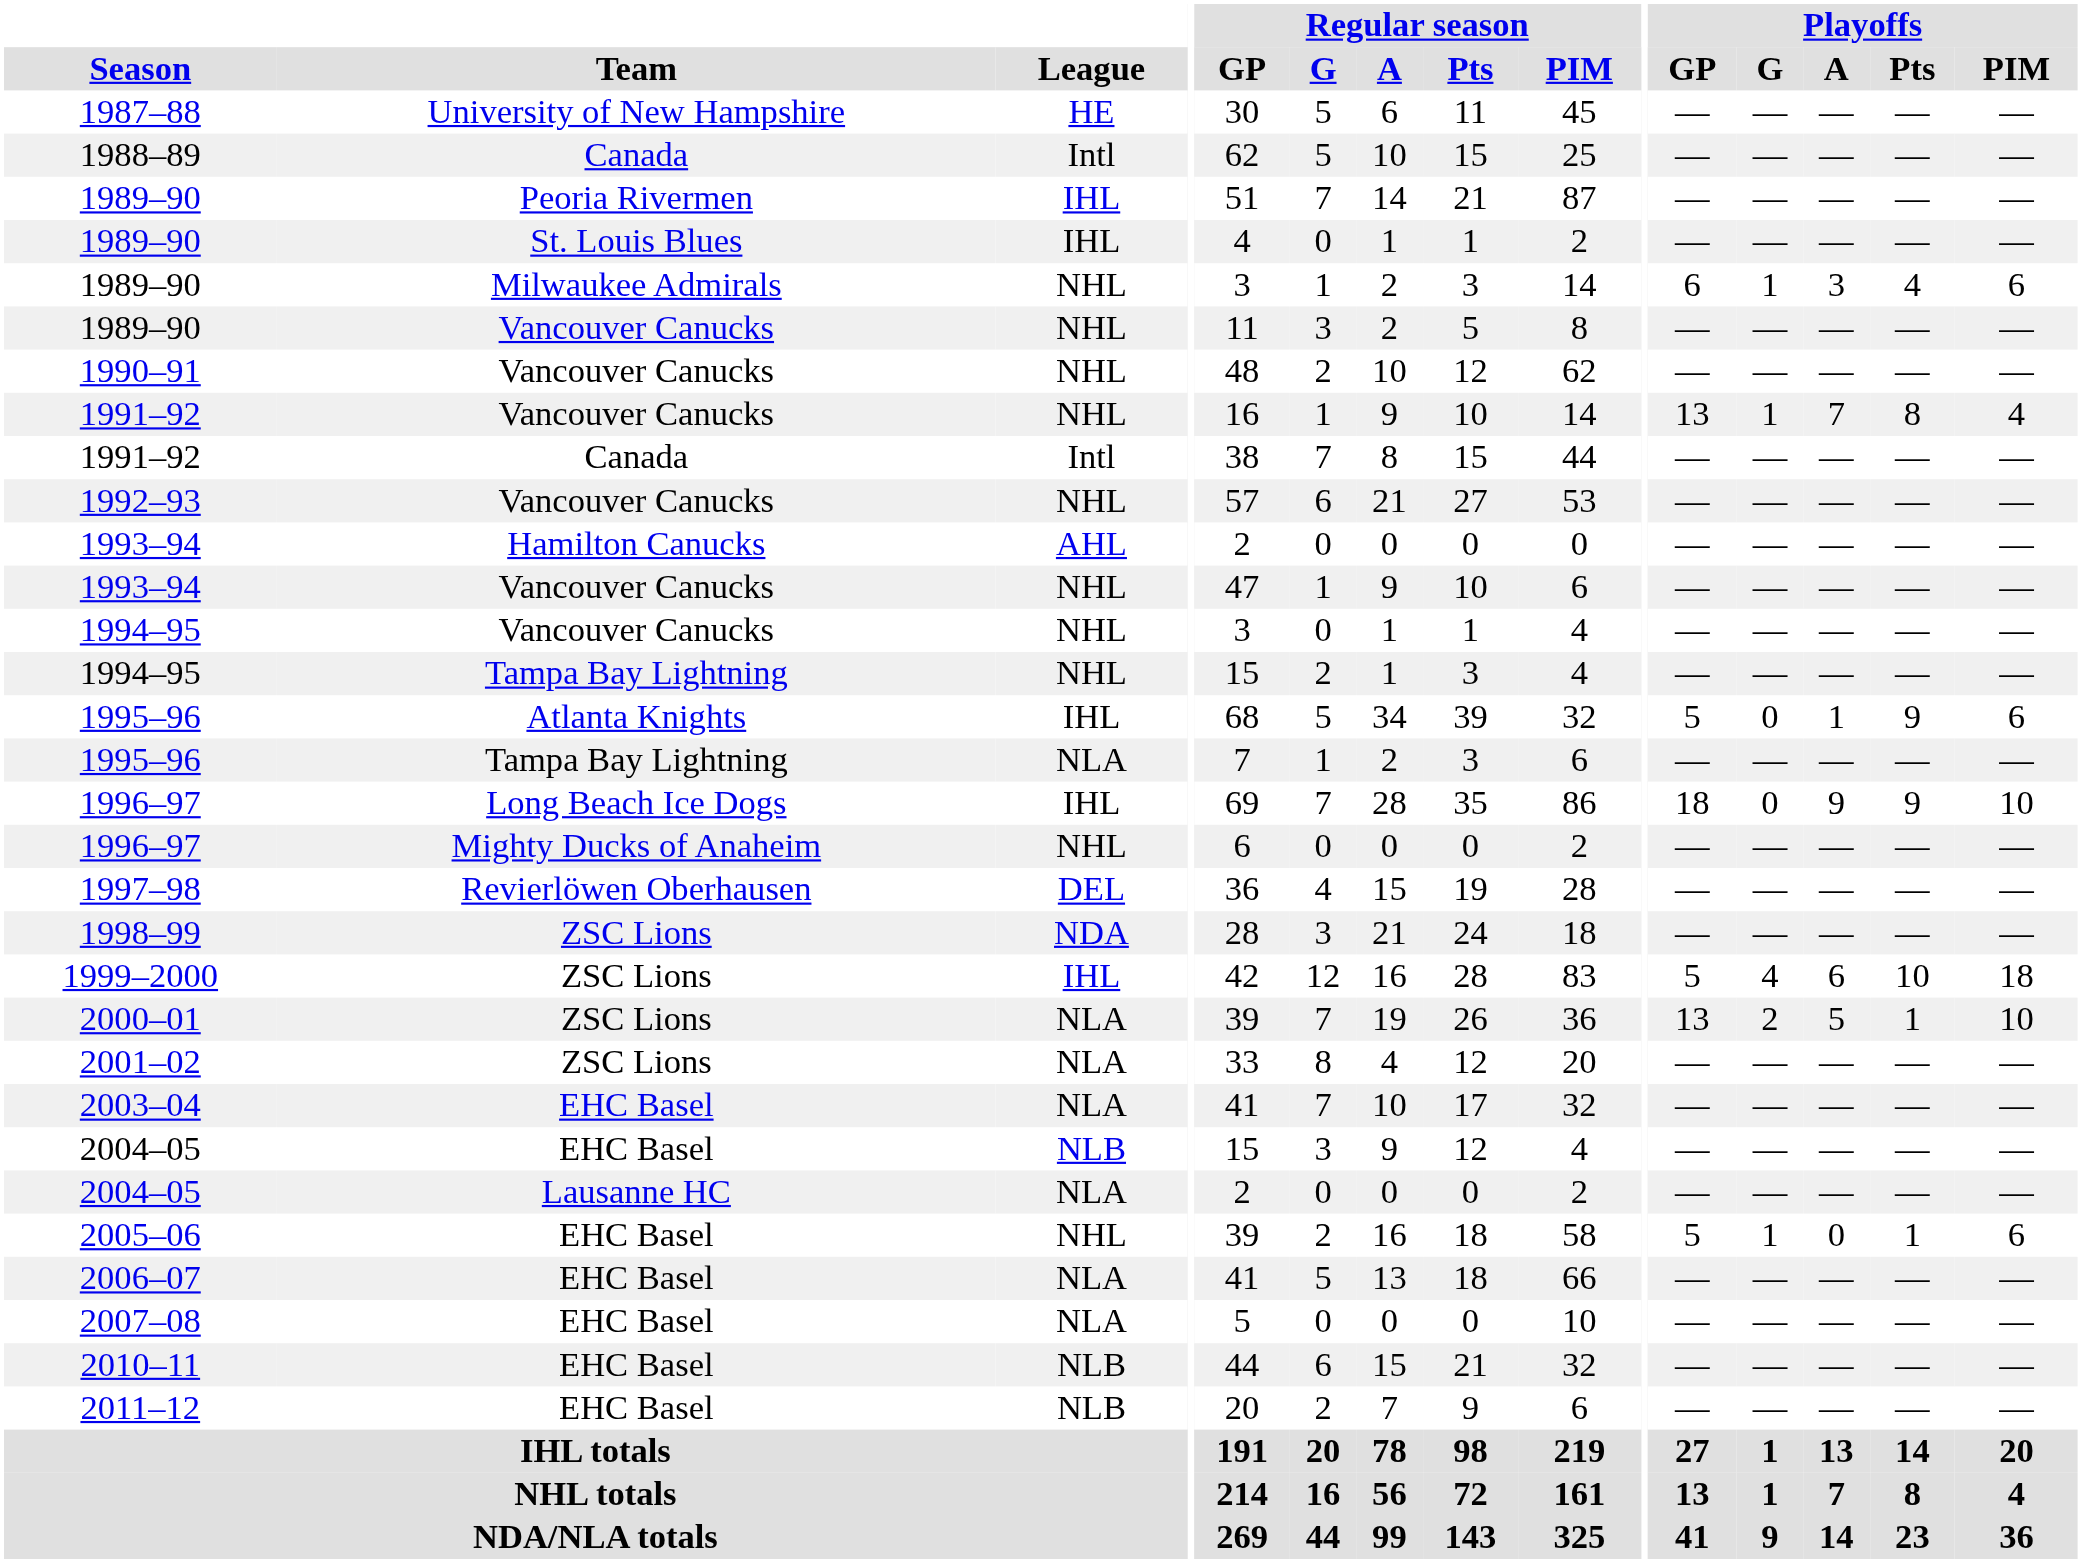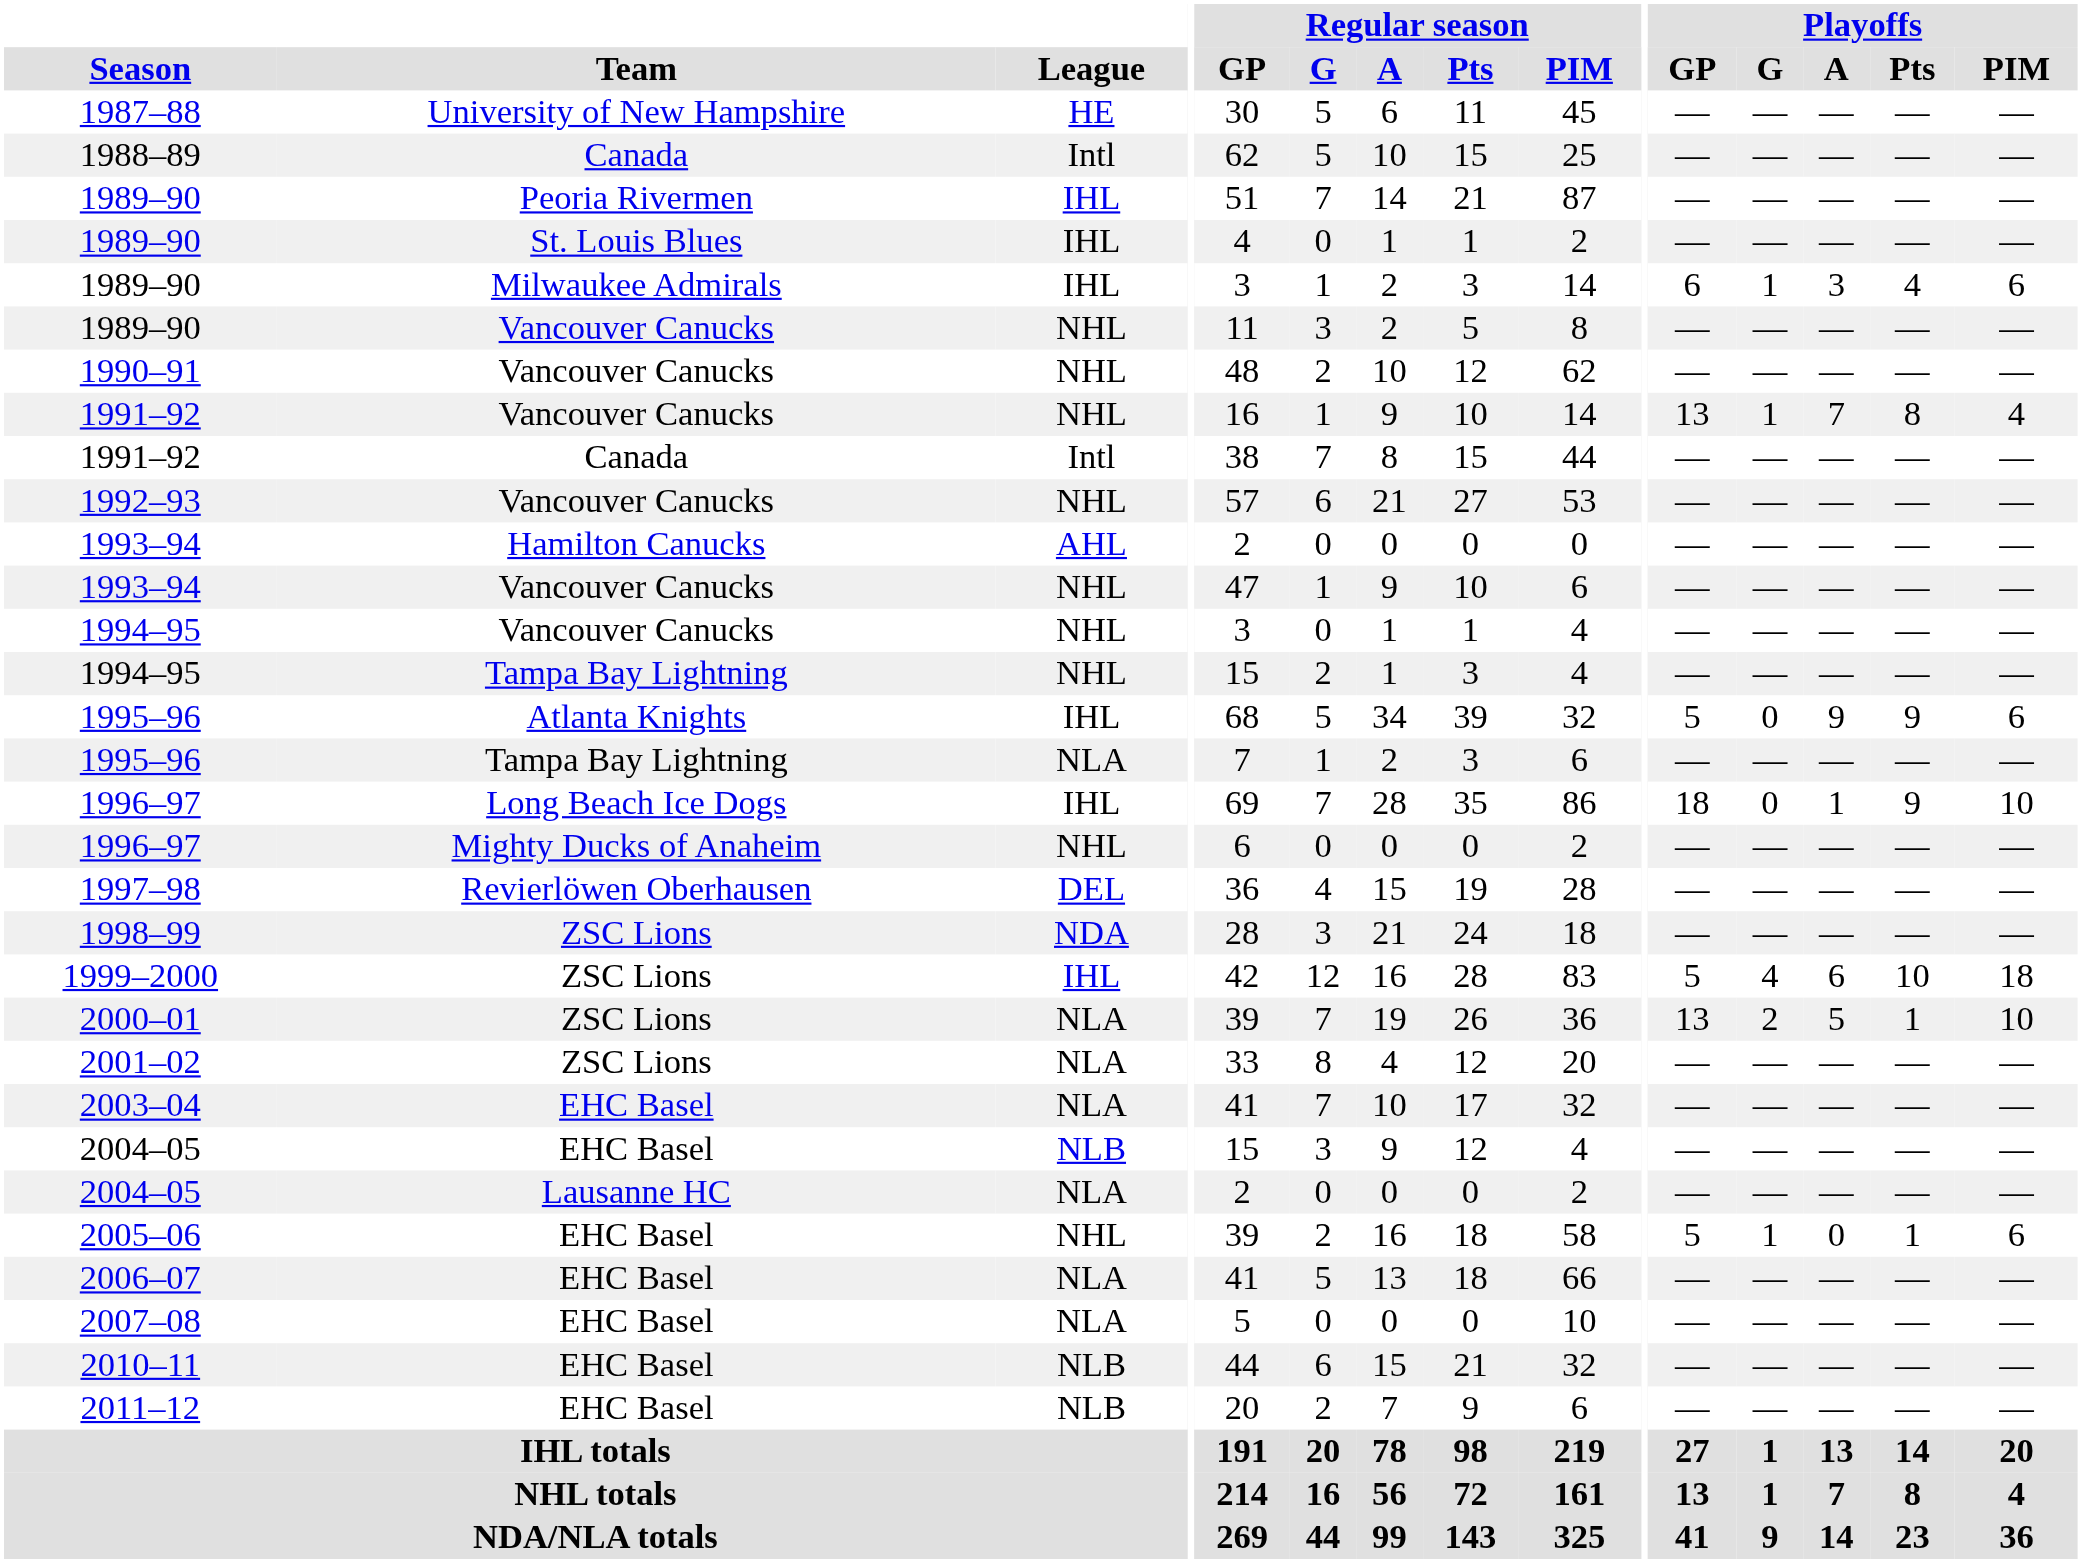 <table border="0" cellpadding="1" cellspacing="0" style="text-align:center; width:60em">
 <tr bgcolor="#e0e0e0">
 <th colspan="3" bgcolor="#ffffff"></th>
 <th rowspan="99" bgcolor="#ffffff"></th>
 <th colspan="5"><a href='#'>Regular season</a></th>
 <th rowspan="99" bgcolor="#ffffff"></th>
 <th colspan="5"><a href='#'>Playoffs</a></th>
 </tr>
 <tr bgcolor="#e0e0e0">
 <th><a href='#'>Season</a></th>
 <th>Team</th>
 <th>League</th>
 <th>GP</th>
 <th><a href='#'>G</a></th>
 <th><a href='#'>A</a></th>
 <th><a href='#'>Pts</a></th>
 <th><a href='#'>PIM</a></th>
 <th>GP</th>
 <th>G</th>
 <th>A</th>
 <th>Pts</th>
 <th>PIM</th>
 </tr>
 <tr>
 <td><a href='#'>1987–88</a></td>
 <td><a href='#'>University of New Hampshire</a></td>
 <td><a href='#'>HE</a></td>
 <td>30</td>
 <td>5</td>
 <td>6</td>
 <td>11</td>
 <td>45</td>
 <td>—</td>
 <td>—</td>
 <td>—</td>
 <td>—</td>
 <td>—</td>
 </tr>
 <tr bgcolor="#f0f0f0">
 <td>1988–89</td>
 <td><a href='#'>Canada</a></td>
 <td>Intl</td>
 <td>62</td>
 <td>5</td>
 <td>10</td>
 <td>15</td>
 <td>25</td>
 <td>—</td>
 <td>—</td>
 <td>—</td>
 <td>—</td>
 <td>—</td>
 </tr>
 <tr>
 <td><a href='#'>1989–90</a></td>
 <td><a href='#'>Peoria Rivermen</a></td>
 <td><a href='#'>IHL</a></td>
 <td>51</td>
 <td>7</td>
 <td>14</td>
 <td>21</td>
 <td>87</td>
 <td>—</td>
 <td>—</td>
 <td>—</td>
 <td>—</td>
 <td>—</td>
 </tr>
 <tr bgcolor="#f0f0f0">
 <td><a href='#'>1989–90</a></td>
 <td><a href='#'>St. Louis Blues</a></td>
 <td>IHL</td>
 <td>4</td>
 <td>0</td>
 <td>1</td>
 <td>1</td>
 <td>2</td>
 <td>—</td>
 <td>—</td>
 <td>—</td>
 <td>—</td>
 <td>—</td>
 </tr>
 <tr>
 <td>1989–90</td>
 <td><a href='#'>Milwaukee Admirals</a></td>
-<td>NHL</td>
+<td>IHL</td>
 <td>3</td>
 <td>1</td>
 <td>2</td>
 <td>3</td>
 <td>14</td>
 <td>6</td>
 <td>1</td>
 <td>3</td>
 <td>4</td>
 <td>6</td>
 </tr>
 <tr bgcolor="#f0f0f0">
 <td>1989–90</td>
 <td><a href='#'>Vancouver Canucks</a></td>
 <td>NHL</td>
 <td>11</td>
 <td>3</td>
 <td>2</td>
 <td>5</td>
 <td>8</td>
 <td>—</td>
 <td>—</td>
 <td>—</td>
 <td>—</td>
 <td>—</td>
 </tr>
 <tr>
 <td><a href='#'>1990–91</a></td>
 <td>Vancouver Canucks</td>
 <td>NHL</td>
 <td>48</td>
 <td>2</td>
 <td>10</td>
 <td>12</td>
 <td>62</td>
 <td>—</td>
 <td>—</td>
 <td>—</td>
 <td>—</td>
 <td>—</td>
 </tr>
 <tr bgcolor="#f0f0f0">
 <td><a href='#'>1991–92</a></td>
 <td>Vancouver Canucks</td>
 <td>NHL</td>
 <td>16</td>
 <td>1</td>
 <td>9</td>
 <td>10</td>
 <td>14</td>
 <td>13</td>
 <td>1</td>
 <td>7</td>
 <td>8</td>
 <td>4</td>
 </tr>
 <tr>
 <td>1991–92</td>
 <td>Canada</td>
 <td>Intl</td>
 <td>38</td>
 <td>7</td>
 <td>8</td>
 <td>15</td>
 <td>44</td>
 <td>—</td>
 <td>—</td>
 <td>—</td>
 <td>—</td>
 <td>—</td>
 </tr>
 <tr bgcolor="#f0f0f0">
 <td><a href='#'>1992–93</a></td>
 <td>Vancouver Canucks</td>
 <td>NHL</td>
 <td>57</td>
 <td>6</td>
 <td>21</td>
 <td>27</td>
 <td>53</td>
 <td>—</td>
 <td>—</td>
 <td>—</td>
 <td>—</td>
 <td>—</td>
 </tr>
 <tr>
 <td><a href='#'>1993–94</a></td>
 <td><a href='#'>Hamilton Canucks</a></td>
 <td><a href='#'>AHL</a></td>
 <td>2</td>
 <td>0</td>
 <td>0</td>
 <td>0</td>
 <td>0</td>
 <td>—</td>
 <td>—</td>
 <td>—</td>
 <td>—</td>
 <td>—</td>
 </tr>
 <tr bgcolor="#f0f0f0">
 <td><a href='#'>1993–94</a></td>
 <td>Vancouver Canucks</td>
 <td>NHL</td>
 <td>47</td>
 <td>1</td>
 <td>9</td>
 <td>10</td>
 <td>6</td>
 <td>—</td>
 <td>—</td>
 <td>—</td>
 <td>—</td>
 <td>—</td>
 </tr>
 <tr>
 <td><a href='#'>1994–95</a></td>
 <td>Vancouver Canucks</td>
 <td>NHL</td>
 <td>3</td>
 <td>0</td>
 <td>1</td>
 <td>1</td>
 <td>4</td>
 <td>—</td>
 <td>—</td>
 <td>—</td>
 <td>—</td>
 <td>—</td>
 </tr>
 <tr bgcolor="#f0f0f0">
 <td>1994–95</td>
 <td><a href='#'>Tampa Bay Lightning</a></td>
 <td>NHL</td>
 <td>15</td>
 <td>2</td>
 <td>1</td>
 <td>3</td>
 <td>4</td>
 <td>—</td>
 <td>—</td>
 <td>—</td>
 <td>—</td>
 <td>—</td>
 </tr>
 <tr>
 <td><a href='#'>1995–96</a></td>
 <td><a href='#'>Atlanta Knights</a></td>
 <td>IHL</td>
 <td>68</td>
 <td>5</td>
 <td>34</td>
 <td>39</td>
 <td>32</td>
 <td>5</td>
 <td>0</td>
-<td>1</td>
+<td>9</td>
 <td>9</td>
 <td>6</td>
 </tr>
 <tr bgcolor="#f0f0f0">
 <td><a href='#'>1995–96</a></td>
 <td>Tampa Bay Lightning</td>
 <td>NLA</td>
 <td>7</td>
 <td>1</td>
 <td>2</td>
 <td>3</td>
 <td>6</td>
 <td>—</td>
 <td>—</td>
 <td>—</td>
 <td>—</td>
 <td>—</td>
 </tr>
 <tr>
 <td><a href='#'>1996–97</a></td>
 <td><a href='#'>Long Beach Ice Dogs</a></td>
 <td>IHL</td>
 <td>69</td>
 <td>7</td>
 <td>28</td>
 <td>35</td>
 <td>86</td>
 <td>18</td>
 <td>0</td>
-<td>9</td>
+<td>1</td>
 <td>9</td>
 <td>10</td>
 </tr>
 <tr bgcolor="#f0f0f0">
 <td><a href='#'>1996–97</a></td>
 <td><a href='#'>Mighty Ducks of Anaheim</a></td>
 <td>NHL</td>
 <td>6</td>
 <td>0</td>
 <td>0</td>
 <td>0</td>
 <td>2</td>
 <td>—</td>
 <td>—</td>
 <td>—</td>
 <td>—</td>
 <td>—</td>
 </tr>
 <tr>
 <td><a href='#'>1997–98</a></td>
 <td><a href='#'>Revierlöwen Oberhausen</a></td>
 <td><a href='#'>DEL</a></td>
 <td>36</td>
 <td>4</td>
 <td>15</td>
 <td>19</td>
 <td>28</td>
 <td>—</td>
 <td>—</td>
 <td>—</td>
 <td>—</td>
 <td>—</td>
 </tr>
 <tr bgcolor="#f0f0f0">
 <td><a href='#'>1998–99</a></td>
 <td><a href='#'>ZSC Lions</a></td>
 <td><a href='#'>NDA</a></td>
 <td>28</td>
 <td>3</td>
 <td>21</td>
 <td>24</td>
 <td>18</td>
 <td>—</td>
 <td>—</td>
 <td>—</td>
 <td>—</td>
 <td>—</td>
 </tr>
 <tr>
 <td><a href='#'>1999–2000</a></td>
 <td>ZSC Lions</td>
 <td><a href='#'>IHL</a></td>
 <td>42</td>
 <td>12</td>
 <td>16</td>
 <td>28</td>
 <td>83</td>
 <td>5</td>
 <td>4</td>
 <td>6</td>
 <td>10</td>
 <td>18</td>
 </tr>
 <tr bgcolor="#f0f0f0">
 <td><a href='#'>2000–01</a></td>
 <td>ZSC Lions</td>
 <td>NLA</td>
 <td>39</td>
 <td>7</td>
 <td>19</td>
 <td>26</td>
 <td>36</td>
 <td>13</td>
 <td>2</td>
 <td>5</td>
 <td>1</td>
 <td>10</td>
 </tr>
 <tr>
 <td><a href='#'>2001–02</a></td>
 <td>ZSC Lions</td>
 <td>NLA</td>
 <td>33</td>
 <td>8</td>
 <td>4</td>
 <td>12</td>
 <td>20</td>
 <td>—</td>
 <td>—</td>
 <td>—</td>
 <td>—</td>
 <td>—</td>
 </tr>
 <tr bgcolor="#f0f0f0">
 <td><a href='#'>2003–04</a></td>
 <td><a href='#'>EHC Basel</a></td>
 <td>NLA</td>
 <td>41</td>
 <td>7</td>
 <td>10</td>
 <td>17</td>
 <td>32</td>
 <td>—</td>
 <td>—</td>
 <td>—</td>
 <td>—</td>
 <td>—</td>
 </tr>
 <tr>
 <td>2004–05</td>
 <td>EHC Basel</td>
 <td><a href='#'>NLB</a></td>
 <td>15</td>
 <td>3</td>
 <td>9</td>
 <td>12</td>
 <td>4</td>
 <td>—</td>
 <td>—</td>
 <td>—</td>
 <td>—</td>
 <td>—</td>
 </tr>
 <tr bgcolor="#f0f0f0">
 <td><a href='#'>2004–05</a></td>
 <td><a href='#'>Lausanne HC</a></td>
 <td>NLA</td>
 <td>2</td>
 <td>0</td>
 <td>0</td>
 <td>0</td>
 <td>2</td>
 <td>—</td>
 <td>—</td>
 <td>—</td>
 <td>—</td>
 <td>—</td>
 </tr>
 <tr>
 <td><a href='#'>2005–06</a></td>
 <td>EHC Basel</td>
 <td>NHL</td>
 <td>39</td>
 <td>2</td>
 <td>16</td>
 <td>18</td>
 <td>58</td>
 <td>5</td>
 <td>1</td>
 <td>0</td>
 <td>1</td>
 <td>6</td>
 </tr>
 <tr bgcolor="#f0f0f0">
 <td><a href='#'>2006–07</a></td>
 <td>EHC Basel</td>
 <td>NLA</td>
 <td>41</td>
 <td>5</td>
 <td>13</td>
 <td>18</td>
 <td>66</td>
 <td>—</td>
 <td>—</td>
 <td>—</td>
 <td>—</td>
 <td>—</td>
 </tr>
 <tr>
 <td><a href='#'>2007–08</a></td>
 <td>EHC Basel</td>
 <td>NLA</td>
 <td>5</td>
 <td>0</td>
 <td>0</td>
 <td>0</td>
 <td>10</td>
 <td>—</td>
 <td>—</td>
 <td>—</td>
 <td>—</td>
 <td>—</td>
 </tr>
 <tr bgcolor="#f0f0f0">
 <td><a href='#'>2010–11</a></td>
 <td>EHC Basel</td>
 <td>NLB</td>
 <td>44</td>
 <td>6</td>
 <td>15</td>
 <td>21</td>
 <td>32</td>
 <td>—</td>
 <td>—</td>
 <td>—</td>
 <td>—</td>
 <td>—</td>
 </tr>
 <tr>
 <td><a href='#'>2011–12</a></td>
 <td>EHC Basel</td>
 <td>NLB</td>
 <td>20</td>
 <td>2</td>
 <td>7</td>
 <td>9</td>
 <td>6</td>
 <td>—</td>
 <td>—</td>
 <td>—</td>
 <td>—</td>
 <td>—</td>
 </tr>
 <tr bgcolor="#e0e0e0">
 <th colspan="3">IHL totals</th>
 <th>191</th>
 <th>20</th>
 <th>78</th>
 <th>98</th>
 <th>219</th>
 <th>27</th>
 <th>1</th>
 <th>13</th>
 <th>14</th>
 <th>20</th>
 </tr>
 <tr bgcolor="#e0e0e0">
 <th colspan="3">NHL totals</th>
 <th>214</th>
 <th>16</th>
 <th>56</th>
 <th>72</th>
 <th>161</th>
 <th>13</th>
 <th>1</th>
 <th>7</th>
 <th>8</th>
 <th>4</th>
 </tr>
 <tr bgcolor="#e0e0e0">
 <th colspan="3">NDA/NLA totals</th>
 <th>269</th>
 <th>44</th>
 <th>99</th>
 <th>143</th>
 <th>325</th>
 <th>41</th>
 <th>9</th>
 <th>14</th>
 <th>23</th>
 <th>36</th>
 </tr>
 </table>
